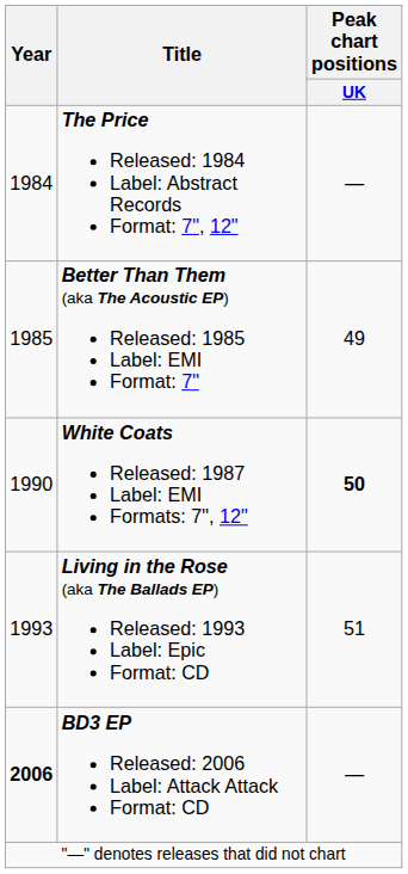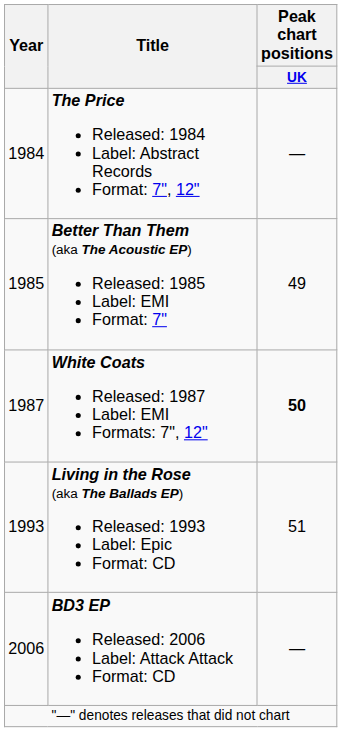 <table class="wikitable">
 <tr>
 <th rowspan="2">Year</th>
 <th rowspan="2" width="200">Title</th>
 <th>Peak chart positions</th>
 </tr>
 <tr>
 <th style="width:3.5em;font-size:85%"><a href='#'>UK</a><br></th>
 </tr>
 <tr align="center">
 <td>1984</td>
 <td align="left"><strong><em>The Price</em></strong><br><ul><li>Released: 1984</li><li>Label: Abstract Records</li><li>Format: <a href='#'>7"</a>, <a href='#'>12"</a></li></ul></td>
 <td>—</td>
 </tr>
 <tr align="center">
 <td>1985</td>
 <td align="left"><strong><em>Better Than Them</em></strong><br><small>(aka <strong><em>The Acoustic EP</em></strong>)</small><br><ul><li>Released: 1985</li><li>Label: EMI</li><li>Format: <a href='#'>7"</a></li></ul></td>
 <td>49</td>
 </tr>
 <tr align="center">
-<td>1990</td>
+<td>1987</td>
 <td align="left"><strong><em>White Coats</em></strong><br><ul><li>Released: 1987</li><li>Label: EMI</li><li>Formats: 7", <a href='#'>12"</a></li></ul></td>
 <td><strong>50</strong></td>
 </tr>
 <tr align="center">
 <td>1993</td>
 <td align="left"><strong><em>Living in the Rose</em></strong><br><small>(aka <strong><em>The Ballads EP</em></strong>)</small><br><ul><li>Released: 1993</li><li>Label: Epic</li><li>Format: CD</li></ul></td>
 <td>51</td>
 </tr>
 <tr align="center">
-<td><strong>2006</strong></td>
+<td>2006</td>
 <td align="left"><strong><em>BD3 EP</em></strong><br><ul><li>Released: 2006</li><li>Label: Attack Attack</li><li>Format: CD</li></ul></td>
 <td>—</td>
 </tr>
 <tr>
 <td align="center" colspan="3" style="font-size: 85%">"—" denotes releases that did not chart</td>
 </tr>
 </table>
